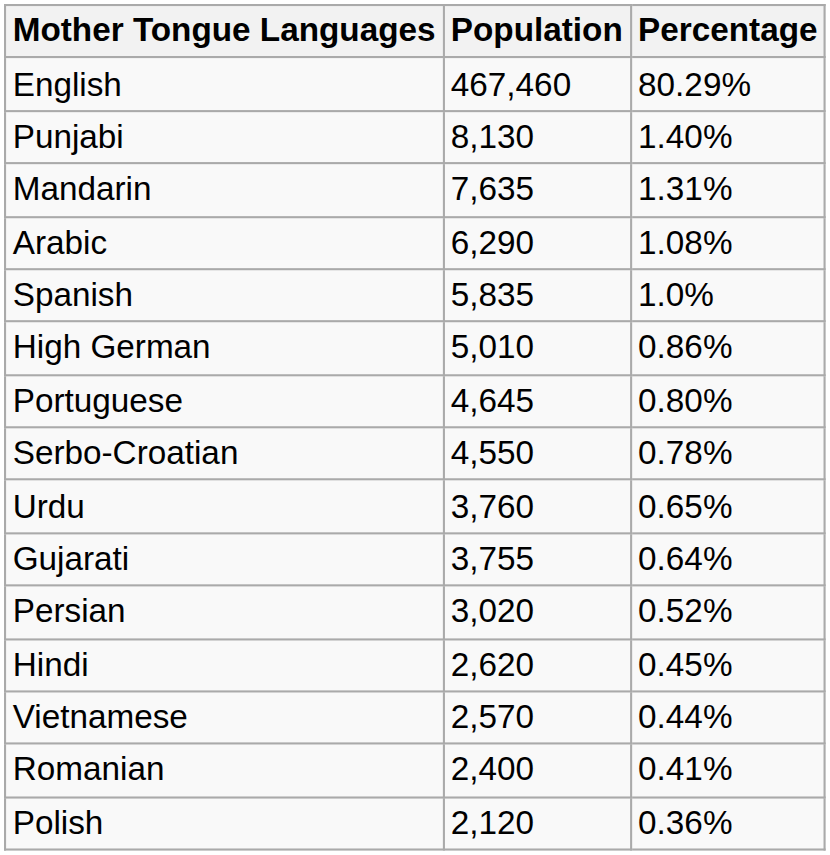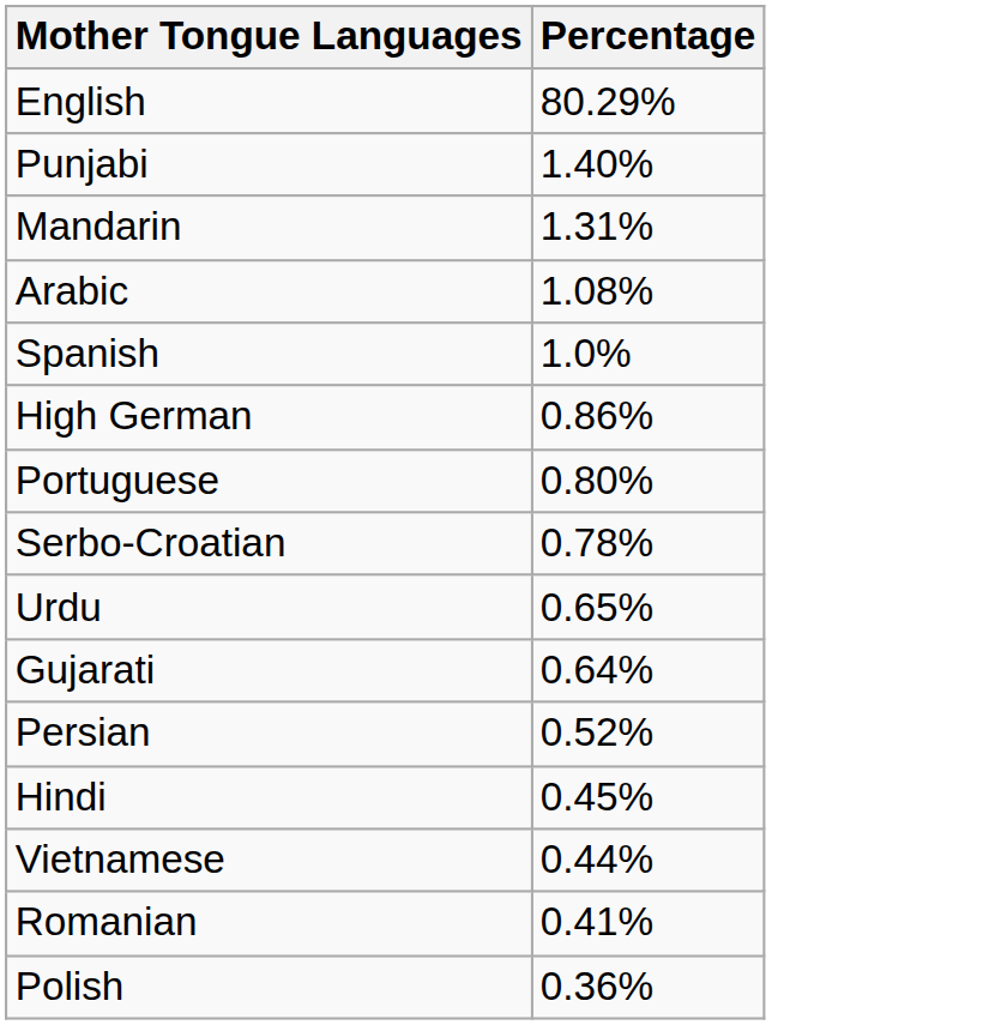 <table class="wikitable sortable">
 <tr>
 <th>Mother Tongue Languages</th>
-<th>Population</th>
 <th>Percentage</th>
 </tr>
 <tr>
 <td>English</td>
-<td>467,460</td>
 <td>80.29%</td>
 </tr>
 <tr>
 <td>Punjabi</td>
-<td>8,130</td>
 <td>1.40%</td>
 </tr>
 <tr>
 <td>Mandarin</td>
-<td>7,635</td>
 <td>1.31%</td>
 </tr>
 <tr>
 <td>Arabic</td>
-<td>6,290</td>
 <td>1.08%</td>
 </tr>
 <tr>
 <td>Spanish</td>
-<td>5,835</td>
 <td>1.0%</td>
 </tr>
 <tr>
 <td>High German</td>
-<td>5,010</td>
 <td>0.86%</td>
 </tr>
 <tr>
 <td>Portuguese</td>
-<td>4,645</td>
 <td>0.80%</td>
 </tr>
 <tr>
 <td>Serbo-Croatian</td>
-<td>4,550</td>
 <td>0.78%</td>
 </tr>
 <tr>
 <td>Urdu</td>
-<td>3,760</td>
 <td>0.65%</td>
 </tr>
 <tr>
 <td>Gujarati</td>
-<td>3,755</td>
 <td>0.64%</td>
 </tr>
 <tr>
 <td>Persian</td>
-<td>3,020</td>
 <td>0.52%</td>
 </tr>
 <tr>
 <td>Hindi</td>
-<td>2,620</td>
 <td>0.45%</td>
 </tr>
 <tr>
 <td>Vietnamese</td>
-<td>2,570</td>
 <td>0.44%</td>
 </tr>
 <tr>
 <td>Romanian</td>
-<td>2,400</td>
 <td>0.41%</td>
 </tr>
 <tr>
 <td>Polish</td>
-<td>2,120</td>
 <td>0.36%</td>
 </tr>
 </table>
